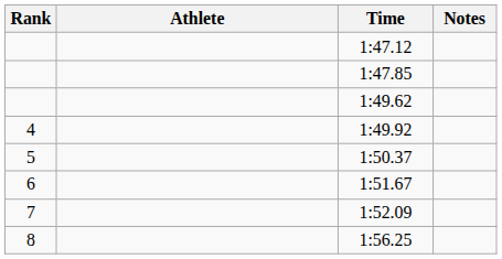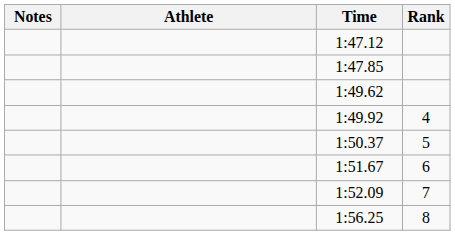 <table class="wikitable" style="text-align:center">
 <tr>
-<th width=40>Rank</th>
+<th width=50>Notes</th>
 <th width=250>Athlete</th>
 <th width=80>Time</th>
-<th width=50>Notes</th>
+<th width=40>Rank</th>
 </tr>
 <tr>
 <td></td>
 <td align=left></td>
 <td>1:47.12</td>
 <td></td>
 </tr>
 <tr>
 <td></td>
 <td align=left></td>
 <td>1:47.85</td>
 <td></td>
 </tr>
 <tr>
 <td></td>
 <td align=left></td>
 <td>1:49.62</td>
 <td></td>
 </tr>
 <tr>
-<td>4</td>
+<td></td>
 <td align=left></td>
 <td>1:49.92</td>
-<td></td>
+<td>4</td>
 </tr>
 <tr>
-<td>5</td>
+<td></td>
 <td align=left></td>
 <td>1:50.37</td>
-<td></td>
+<td>5</td>
 </tr>
 <tr>
-<td>6</td>
+<td></td>
 <td align=left></td>
 <td>1:51.67</td>
-<td></td>
+<td>6</td>
 </tr>
 <tr>
-<td>7</td>
+<td></td>
 <td align=left></td>
 <td>1:52.09</td>
-<td></td>
+<td>7</td>
 </tr>
 <tr>
-<td>8</td>
+<td></td>
 <td align=left></td>
 <td>1:56.25</td>
-<td></td>
+<td>8</td>
 </tr>
 </table>
